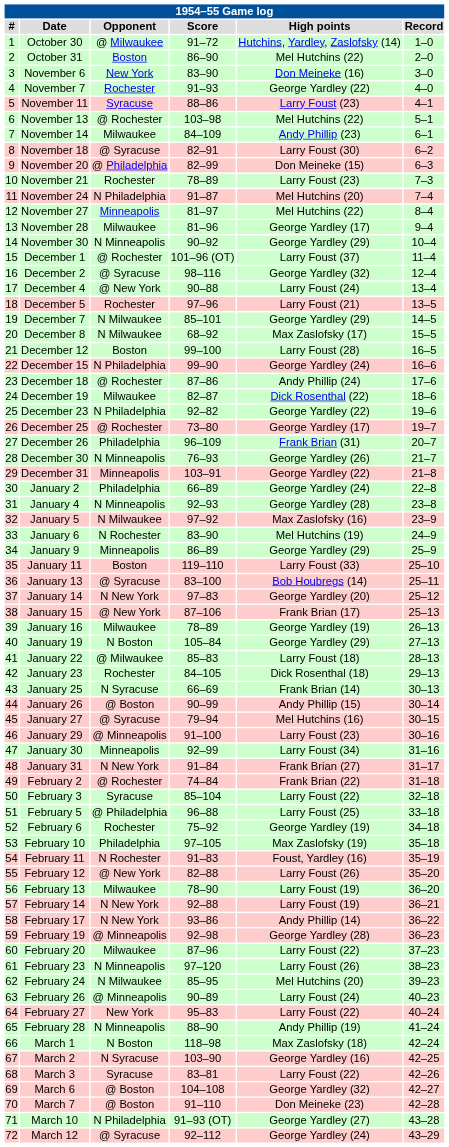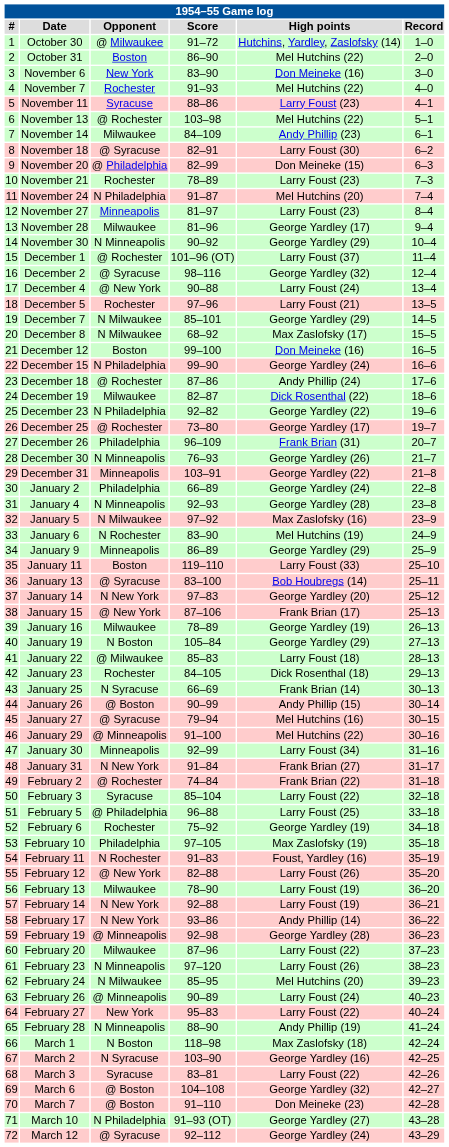 <table class="toccolours collapsible" width=50% style="clear:both; margin:1.5em auto; text-align:center">
 <tr>
 <th colspan=11 style="background:#00519a; color:white;">1954–55 Game log</th>
 </tr>
 <tr align="center" bgcolor="#dddddd">
 <td><strong>#</strong></td>
 <td><strong>Date</strong></td>
 <td><strong>Opponent</strong></td>
 <td><strong>Score</strong></td>
 <td><strong>High points</strong></td>
 <td><strong>Record</strong></td>
 </tr>
 <tr align="center" bgcolor="ccffcc">
 <td>1</td>
 <td>October 30</td>
 <td>@ <a href='#'>Milwaukee</a></td>
 <td>91–72</td>
 <td><a href='#'>Hutchins</a>, <a href='#'>Yardley</a>, <a href='#'>Zaslofsky</a> (14)</td>
 <td>1–0</td>
 </tr>
 <tr align="center" bgcolor="ccffcc">
 <td>2</td>
 <td>October 31</td>
 <td><a href='#'>Boston</a></td>
 <td>86–90</td>
 <td>Mel Hutchins (22)</td>
 <td>2–0</td>
 </tr>
 <tr align="center" bgcolor="ccffcc">
 <td>3</td>
 <td>November 6</td>
 <td><a href='#'>New York</a></td>
 <td>83–90</td>
 <td><a href='#'>Don Meineke</a> (16)</td>
 <td>3–0</td>
 </tr>
 <tr align="center" bgcolor="ccffcc">
 <td>4</td>
 <td>November 7</td>
 <td><a href='#'>Rochester</a></td>
 <td>91–93</td>
-<td>George Yardley (22)</td>
+<td>Mel Hutchins (22)</td>
 <td>4–0</td>
 </tr>
 <tr align="center" bgcolor="ffcccc">
 <td>5</td>
 <td>November 11</td>
 <td><a href='#'>Syracuse</a></td>
 <td>88–86</td>
 <td><a href='#'>Larry Foust</a> (23)</td>
 <td>4–1</td>
 </tr>
 <tr align="center" bgcolor="ccffcc">
 <td>6</td>
 <td>November 13</td>
 <td>@ Rochester</td>
 <td>103–98</td>
 <td>Mel Hutchins (22)</td>
 <td>5–1</td>
 </tr>
 <tr align="center" bgcolor="ccffcc">
 <td>7</td>
 <td>November 14</td>
 <td>Milwaukee</td>
 <td>84–109</td>
 <td><a href='#'>Andy Phillip</a> (23)</td>
 <td>6–1</td>
 </tr>
 <tr align="center" bgcolor="ffcccc">
 <td>8</td>
 <td>November 18</td>
 <td>@ Syracuse</td>
 <td>82–91</td>
 <td>Larry Foust (30)</td>
 <td>6–2</td>
 </tr>
 <tr align="center" bgcolor="ffcccc">
 <td>9</td>
 <td>November 20</td>
 <td>@ <a href='#'>Philadelphia</a></td>
 <td>82–99</td>
 <td>Don Meineke (15)</td>
 <td>6–3</td>
 </tr>
 <tr align="center" bgcolor="ccffcc">
 <td>10</td>
 <td>November 21</td>
 <td>Rochester</td>
 <td>78–89</td>
 <td>Larry Foust (23)</td>
 <td>7–3</td>
 </tr>
 <tr align="center" bgcolor="ffcccc">
 <td>11</td>
 <td>November 24</td>
 <td>N Philadelphia</td>
 <td>91–87</td>
 <td>Mel Hutchins (20)</td>
 <td>7–4</td>
 </tr>
 <tr align="center" bgcolor="ccffcc">
 <td>12</td>
 <td>November 27</td>
 <td><a href='#'>Minneapolis</a></td>
 <td>81–97</td>
-<td>Mel Hutchins (22)</td>
+<td>Larry Foust (23)</td>
 <td>8–4</td>
 </tr>
 <tr align="center" bgcolor="ccffcc">
 <td>13</td>
 <td>November 28</td>
 <td>Milwaukee</td>
 <td>81–96</td>
 <td>George Yardley (17)</td>
 <td>9–4</td>
 </tr>
 <tr align="center" bgcolor="ccffcc">
 <td>14</td>
 <td>November 30</td>
 <td>N Minneapolis</td>
 <td>90–92</td>
 <td>George Yardley (29)</td>
 <td>10–4</td>
 </tr>
 <tr align="center" bgcolor="ccffcc">
 <td>15</td>
 <td>December 1</td>
 <td>@ Rochester</td>
 <td>101–96 (OT)</td>
 <td>Larry Foust (37)</td>
 <td>11–4</td>
 </tr>
 <tr align="center" bgcolor="ccffcc">
 <td>16</td>
 <td>December 2</td>
 <td>@ Syracuse</td>
 <td>98–116</td>
 <td>George Yardley (32)</td>
 <td>12–4</td>
 </tr>
 <tr align="center" bgcolor="ccffcc">
 <td>17</td>
 <td>December 4</td>
 <td>@ New York</td>
 <td>90–88</td>
 <td>Larry Foust (24)</td>
 <td>13–4</td>
 </tr>
 <tr align="center" bgcolor="ffcccc">
 <td>18</td>
 <td>December 5</td>
 <td>Rochester</td>
 <td>97–96</td>
 <td>Larry Foust (21)</td>
 <td>13–5</td>
 </tr>
 <tr align="center" bgcolor="ccffcc">
 <td>19</td>
 <td>December 7</td>
 <td>N Milwaukee</td>
 <td>85–101</td>
 <td>George Yardley (29)</td>
 <td>14–5</td>
 </tr>
 <tr align="center" bgcolor="ccffcc">
 <td>20</td>
 <td>December 8</td>
 <td>N Milwaukee</td>
 <td>68–92</td>
 <td>Max Zaslofsky (17)</td>
 <td>15–5</td>
 </tr>
 <tr align="center" bgcolor="ccffcc">
 <td>21</td>
 <td>December 12</td>
 <td>Boston</td>
 <td>99–100</td>
-<td>Larry Foust (28)</td>
+<td><a href='#'>Don Meineke</a> (16)</td>
 <td>16–5</td>
 </tr>
 <tr align="center" bgcolor="ffcccc">
 <td>22</td>
 <td>December 15</td>
 <td>N Philadelphia</td>
 <td>99–90</td>
 <td>George Yardley (24)</td>
 <td>16–6</td>
 </tr>
 <tr align="center" bgcolor="ccffcc">
 <td>23</td>
 <td>December 18</td>
 <td>@ Rochester</td>
 <td>87–86</td>
 <td>Andy Phillip (24)</td>
 <td>17–6</td>
 </tr>
 <tr align="center" bgcolor="ccffcc">
 <td>24</td>
 <td>December 19</td>
 <td>Milwaukee</td>
 <td>82–87</td>
 <td><a href='#'>Dick Rosenthal</a> (22)</td>
 <td>18–6</td>
 </tr>
 <tr align="center" bgcolor="ccffcc">
 <td>25</td>
 <td>December 23</td>
 <td>N Philadelphia</td>
 <td>92–82</td>
 <td>George Yardley (22)</td>
 <td>19–6</td>
 </tr>
 <tr align="center" bgcolor="ffcccc">
 <td>26</td>
 <td>December 25</td>
 <td>@ Rochester</td>
 <td>73–80</td>
 <td>George Yardley (17)</td>
 <td>19–7</td>
 </tr>
 <tr align="center" bgcolor="ccffcc">
 <td>27</td>
 <td>December 26</td>
 <td>Philadelphia</td>
 <td>96–109</td>
 <td><a href='#'>Frank Brian</a> (31)</td>
 <td>20–7</td>
 </tr>
 <tr align="center" bgcolor="ccffcc">
 <td>28</td>
 <td>December 30</td>
 <td>N Minneapolis</td>
 <td>76–93</td>
 <td>George Yardley (26)</td>
 <td>21–7</td>
 </tr>
 <tr align="center" bgcolor="ffcccc">
 <td>29</td>
 <td>December 31</td>
 <td>Minneapolis</td>
 <td>103–91</td>
 <td>George Yardley (22)</td>
 <td>21–8</td>
 </tr>
 <tr align="center" bgcolor="ccffcc">
 <td>30</td>
 <td>January 2</td>
 <td>Philadelphia</td>
 <td>66–89</td>
 <td>George Yardley (24)</td>
 <td>22–8</td>
 </tr>
 <tr align="center" bgcolor="ccffcc">
 <td>31</td>
 <td>January 4</td>
 <td>N Minneapolis</td>
 <td>92–93</td>
 <td>George Yardley (28)</td>
 <td>23–8</td>
 </tr>
 <tr align="center" bgcolor="ffcccc">
 <td>32</td>
 <td>January 5</td>
 <td>N Milwaukee</td>
 <td>97–92</td>
 <td>Max Zaslofsky (16)</td>
 <td>23–9</td>
 </tr>
 <tr align="center" bgcolor="ccffcc">
 <td>33</td>
 <td>January 6</td>
 <td>N Rochester</td>
 <td>83–90</td>
 <td>Mel Hutchins (19)</td>
 <td>24–9</td>
 </tr>
 <tr align="center" bgcolor="ccffcc">
 <td>34</td>
 <td>January 9</td>
 <td>Minneapolis</td>
 <td>86–89</td>
 <td>George Yardley (29)</td>
 <td>25–9</td>
 </tr>
 <tr align="center" bgcolor="ffcccc">
 <td>35</td>
 <td>January 11</td>
 <td>Boston</td>
 <td>119–110</td>
 <td>Larry Foust (33)</td>
 <td>25–10</td>
 </tr>
 <tr align="center" bgcolor="ffcccc">
 <td>36</td>
 <td>January 13</td>
 <td>@ Syracuse</td>
 <td>83–100</td>
 <td><a href='#'>Bob Houbregs</a> (14)</td>
 <td>25–11</td>
 </tr>
 <tr align="center" bgcolor="ffcccc">
 <td>37</td>
 <td>January 14</td>
 <td>N New York</td>
 <td>97–83</td>
 <td>George Yardley (20)</td>
 <td>25–12</td>
 </tr>
 <tr align="center" bgcolor="ffcccc">
 <td>38</td>
 <td>January 15</td>
 <td>@ New York</td>
 <td>87–106</td>
 <td>Frank Brian (17)</td>
 <td>25–13</td>
 </tr>
 <tr align="center" bgcolor="ccffcc">
 <td>39</td>
 <td>January 16</td>
 <td>Milwaukee</td>
 <td>78–89</td>
 <td>George Yardley (19)</td>
 <td>26–13</td>
 </tr>
 <tr align="center" bgcolor="ccffcc">
 <td>40</td>
 <td>January 19</td>
 <td>N Boston</td>
 <td>105–84</td>
 <td>George Yardley (29)</td>
 <td>27–13</td>
 </tr>
 <tr align="center" bgcolor="ccffcc">
 <td>41</td>
 <td>January 22</td>
 <td>@ Milwaukee</td>
 <td>85–83</td>
 <td>Larry Foust (18)</td>
 <td>28–13</td>
 </tr>
 <tr align="center" bgcolor="ccffcc">
 <td>42</td>
 <td>January 23</td>
 <td>Rochester</td>
 <td>84–105</td>
 <td>Dick Rosenthal (18)</td>
 <td>29–13</td>
 </tr>
 <tr align="center" bgcolor="ccffcc">
 <td>43</td>
 <td>January 25</td>
 <td>N Syracuse</td>
 <td>66–69</td>
 <td>Frank Brian (14)</td>
 <td>30–13</td>
 </tr>
 <tr align="center" bgcolor="ffcccc">
 <td>44</td>
 <td>January 26</td>
 <td>@ Boston</td>
 <td>90–99</td>
 <td>Andy Phillip (15)</td>
 <td>30–14</td>
 </tr>
 <tr align="center" bgcolor="ffcccc">
 <td>45</td>
 <td>January 27</td>
 <td>@ Syracuse</td>
 <td>79–94</td>
 <td>Mel Hutchins (16)</td>
 <td>30–15</td>
 </tr>
 <tr align="center" bgcolor="ffcccc">
 <td>46</td>
 <td>January 29</td>
 <td>@ Minneapolis</td>
 <td>91–100</td>
-<td>Larry Foust (23)</td>
+<td>Mel Hutchins (22)</td>
 <td>30–16</td>
 </tr>
 <tr align="center" bgcolor="ccffcc">
 <td>47</td>
 <td>January 30</td>
 <td>Minneapolis</td>
 <td>92–99</td>
 <td>Larry Foust (34)</td>
 <td>31–16</td>
 </tr>
 <tr align="center" bgcolor="ffcccc">
 <td>48</td>
 <td>January 31</td>
 <td>N New York</td>
 <td>91–84</td>
 <td>Frank Brian (27)</td>
 <td>31–17</td>
 </tr>
 <tr align="center" bgcolor="ffcccc">
 <td>49</td>
 <td>February 2</td>
 <td>@ Rochester</td>
 <td>74–84</td>
 <td>Frank Brian (22)</td>
 <td>31–18</td>
 </tr>
 <tr align="center" bgcolor="ccffcc">
 <td>50</td>
 <td>February 3</td>
 <td>Syracuse</td>
 <td>85–104</td>
 <td>Larry Foust (22)</td>
 <td>32–18</td>
 </tr>
 <tr align="center" bgcolor="ccffcc">
 <td>51</td>
 <td>February 5</td>
 <td>@ Philadelphia</td>
 <td>96–88</td>
 <td>Larry Foust (25)</td>
 <td>33–18</td>
 </tr>
 <tr align="center" bgcolor="ccffcc">
 <td>52</td>
 <td>February 6</td>
 <td>Rochester</td>
 <td>75–92</td>
 <td>George Yardley (19)</td>
 <td>34–18</td>
 </tr>
 <tr align="center" bgcolor="ccffcc">
 <td>53</td>
 <td>February 10</td>
 <td>Philadelphia</td>
 <td>97–105</td>
 <td>Max Zaslofsky (19)</td>
 <td>35–18</td>
 </tr>
 <tr align="center" bgcolor="ffcccc">
 <td>54</td>
 <td>February 11</td>
 <td>N Rochester</td>
 <td>91–83</td>
 <td>Foust, Yardley (16)</td>
 <td>35–19</td>
 </tr>
 <tr align="center" bgcolor="ffcccc">
 <td>55</td>
 <td>February 12</td>
 <td>@ New York</td>
 <td>82–88</td>
 <td>Larry Foust (26)</td>
 <td>35–20</td>
 </tr>
 <tr align="center" bgcolor="ccffcc">
 <td>56</td>
 <td>February 13</td>
 <td>Milwaukee</td>
 <td>78–90</td>
 <td>Larry Foust (19)</td>
 <td>36–20</td>
 </tr>
 <tr align="center" bgcolor="ffcccc">
 <td>57</td>
 <td>February 14</td>
 <td>N New York</td>
 <td>92–88</td>
 <td>Larry Foust (19)</td>
 <td>36–21</td>
 </tr>
 <tr align="center" bgcolor="ffcccc">
 <td>58</td>
 <td>February 17</td>
 <td>N New York</td>
 <td>93–86</td>
 <td>Andy Phillip (14)</td>
 <td>36–22</td>
 </tr>
 <tr align="center" bgcolor="ffcccc">
 <td>59</td>
 <td>February 19</td>
 <td>@ Minneapolis</td>
 <td>92–98</td>
 <td>George Yardley (28)</td>
 <td>36–23</td>
 </tr>
 <tr align="center" bgcolor="ccffcc">
 <td>60</td>
 <td>February 20</td>
 <td>Milwaukee</td>
 <td>87–96</td>
 <td>Larry Foust (22)</td>
 <td>37–23</td>
 </tr>
 <tr align="center" bgcolor="ccffcc">
 <td>61</td>
 <td>February 23</td>
 <td>N Minneapolis</td>
 <td>97–120</td>
 <td>Larry Foust (26)</td>
 <td>38–23</td>
 </tr>
 <tr align="center" bgcolor="ccffcc">
 <td>62</td>
 <td>February 24</td>
 <td>N Milwaukee</td>
 <td>85–95</td>
 <td>Mel Hutchins (20)</td>
 <td>39–23</td>
 </tr>
 <tr align="center" bgcolor="ccffcc">
 <td>63</td>
 <td>February 26</td>
 <td>@ Minneapolis</td>
 <td>90–89</td>
 <td>Larry Foust (24)</td>
 <td>40–23</td>
 </tr>
 <tr align="center" bgcolor="ffcccc">
 <td>64</td>
 <td>February 27</td>
 <td>New York</td>
 <td>95–83</td>
 <td>Larry Foust (22)</td>
 <td>40–24</td>
 </tr>
 <tr align="center" bgcolor="ccffcc">
 <td>65</td>
 <td>February 28</td>
 <td>N Minneapolis</td>
 <td>88–90</td>
 <td>Andy Phillip (19)</td>
 <td>41–24</td>
 </tr>
 <tr align="center" bgcolor="ccffcc">
 <td>66</td>
 <td>March 1</td>
 <td>N Boston</td>
 <td>118–98</td>
 <td>Max Zaslofsky (18)</td>
 <td>42–24</td>
 </tr>
 <tr align="center" bgcolor="ffcccc">
 <td>67</td>
 <td>March 2</td>
 <td>N Syracuse</td>
 <td>103–90</td>
 <td>George Yardley (16)</td>
 <td>42–25</td>
 </tr>
 <tr align="center" bgcolor="ffcccc">
 <td>68</td>
 <td>March 3</td>
 <td>Syracuse</td>
 <td>83–81</td>
 <td>Larry Foust (22)</td>
 <td>42–26</td>
 </tr>
 <tr align="center" bgcolor="ffcccc">
 <td>69</td>
 <td>March 6</td>
 <td>@ Boston</td>
 <td>104–108</td>
 <td>George Yardley (32)</td>
 <td>42–27</td>
 </tr>
 <tr align="center" bgcolor="ffcccc">
 <td>70</td>
 <td>March 7</td>
 <td>@ Boston</td>
 <td>91–110</td>
 <td>Don Meineke (23)</td>
 <td>42–28</td>
 </tr>
 <tr align="center" bgcolor="ccffcc">
 <td>71</td>
 <td>March 10</td>
 <td>N Philadelphia</td>
 <td>91–93 (OT)</td>
 <td>George Yardley (27)</td>
 <td>43–28</td>
 </tr>
 <tr align="center" bgcolor="ffcccc">
 <td>72</td>
 <td>March 12</td>
 <td>@ Syracuse</td>
 <td>92–112</td>
 <td>George Yardley (24)</td>
 <td>43–29</td>
 </tr>
 </table>
